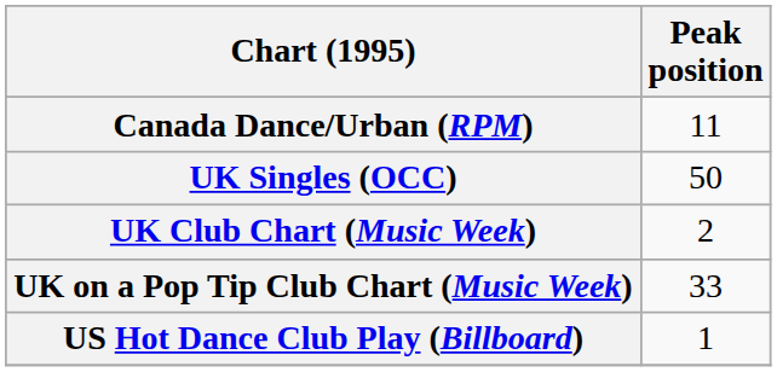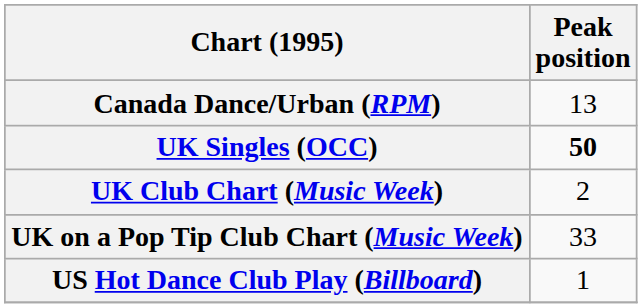 <table class="wikitable sortable plainrowheaders" style="text-align:center">
 <tr>
 <th scope="col">Chart (1995)</th>
 <th scope="col">Peak<br>position</th>
 </tr>
 <tr>
 <th scope="row">Canada Dance/Urban (<em><a href='#'>RPM</a></em>)</th>
-<td>11</td>
+<td>13</td>
 </tr>
 <tr>
 <th scope="row"><a href='#'>UK Singles</a> (<a href='#'>OCC</a>)</th>
-<td>50</td>
+<td><strong>50</strong></td>
 </tr>
 <tr>
 <th scope="row"><a href='#'>UK Club Chart</a> (<em><a href='#'>Music Week</a></em>)</th>
 <td>2</td>
 </tr>
 <tr>
 <th scope="row">UK on a Pop Tip Club Chart (<em><a href='#'>Music Week</a></em>)</th>
 <td>33</td>
 </tr>
 <tr>
 <th scope="row">US <a href='#'>Hot Dance Club Play</a> (<em><a href='#'>Billboard</a></em>)</th>
 <td>1</td>
 </tr>
 <tr>
 </tr>
 </table>
